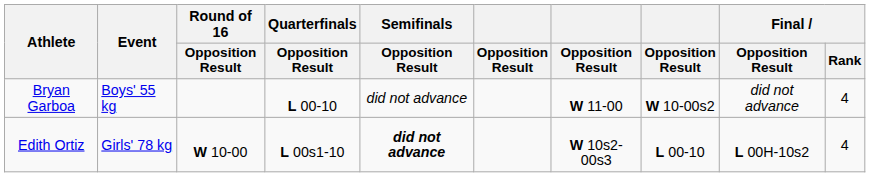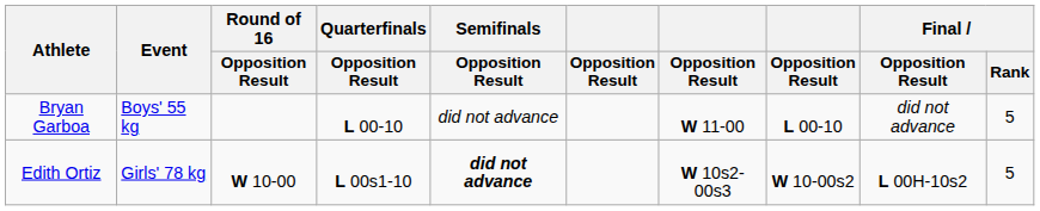 <table class="wikitable" style="text-align:center;font-size:90%">
 <tr>
 <th rowspan=2>Athlete</th>
 <th rowspan=2>Event</th>
 <th>Round of 16</th>
 <th>Quarterfinals</th>
 <th>Semifinals</th>
 <th></th>
 <th></th>
 <th></th>
 <th colspan=2>Final / </th>
 </tr>
 <tr style="font-size:95%">
 <th>Opposition<br>Result</th>
 <th>Opposition<br>Result</th>
 <th>Opposition<br>Result</th>
 <th>Opposition<br>Result</th>
 <th>Opposition<br>Result</th>
 <th>Opposition<br>Result</th>
 <th>Opposition<br>Result</th>
 <th>Rank</th>
 </tr>
 <tr align=center>
 <td><a href='#'>Bryan Garboa</a></td>
 <td align=left><a href='#'>Boys' 55 kg</a></td>
 <td></td>
 <td><br> <strong>L</strong> 00-10</td>
 <td><em>did not advance</em></td>
 <td></td>
 <td><br> <strong>W</strong> 11-00</td>
-<td><br> <strong>W</strong> 10-00s2</td>
+<td><br> <strong>L</strong> 00-10</td>
 <td><em>did not advance</em></td>
-<td>4</td>
+<td>5</td>
 </tr>
 <tr align=center>
 <td><a href='#'>Edith Ortiz</a></td>
 <td align=left><a href='#'>Girls' 78 kg</a></td>
 <td><br> <strong>W</strong> 10-00</td>
 <td><br> <strong>L</strong> 00s1-10</td>
 <td><strong><em>did not advance</em></strong></td>
 <td></td>
 <td><br> <strong>W</strong> 10s2-00s3</td>
-<td><br> <strong>L</strong> 00-10</td>
+<td><br> <strong>W</strong> 10-00s2</td>
 <td><br> <strong>L</strong> 00H-10s2</td>
-<td>4</td>
+<td>5</td>
 </tr>
 </table>
